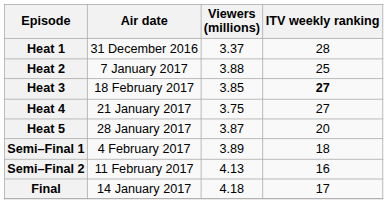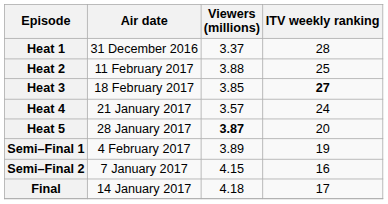 <table class="wikitable" style="text-align:center">
 <tr>
 <th>Episode</th>
 <th>Air date</th>
 <th>Viewers<br>(millions)</th>
 <th>ITV weekly ranking</th>
 </tr>
 <tr>
 <th>Heat 1</th>
 <td>31 December 2016</td>
 <td>3.37</td>
 <td>28</td>
 </tr>
 <tr>
 <th>Heat 2</th>
-<td>7 January 2017</td>
+<td>11 February 2017</td>
 <td>3.88</td>
 <td>25</td>
 </tr>
 <tr>
 <th>Heat 3</th>
 <td>18 February 2017</td>
 <td>3.85</td>
 <td><strong>27</strong></td>
 </tr>
 <tr>
 <th>Heat 4</th>
 <td>21 January 2017</td>
-<td>3.75</td>
-<td>27</td>
+<td>3.57</td>
+<td>24</td>
 </tr>
 <tr>
 <th>Heat 5</th>
 <td>28 January 2017</td>
-<td>3.87</td>
+<td><strong>3.87</strong></td>
 <td>20</td>
 </tr>
 <tr>
 <th>Semi–Final 1</th>
 <td>4 February 2017</td>
 <td>3.89</td>
-<td>18</td>
+<td>19</td>
 </tr>
 <tr>
 <th>Semi–Final 2</th>
-<td>11 February 2017</td>
-<td>4.13</td>
+<td>7 January 2017</td>
+<td>4.15</td>
 <td>16</td>
 </tr>
 <tr>
 <th>Final</th>
 <td>14 January 2017</td>
 <td>4.18</td>
 <td>17</td>
 </tr>
 <tr>
 </tr>
 </table>
